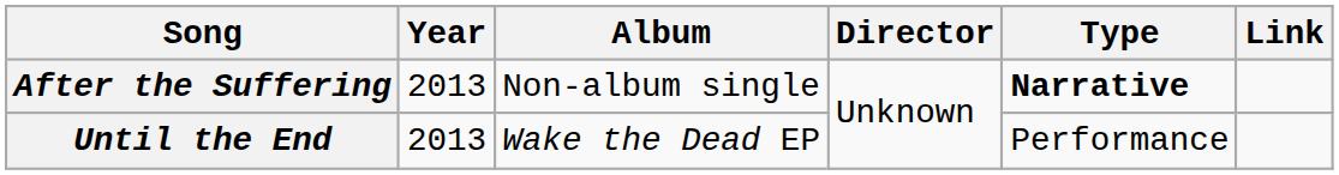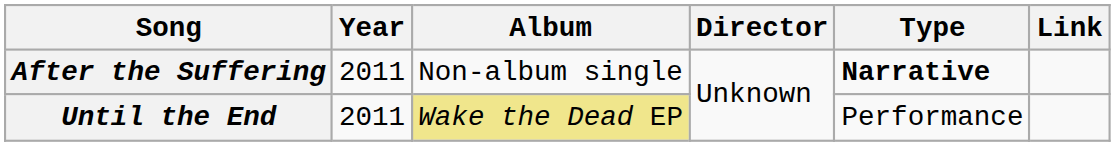 <table class="wikitable">
 <tr>
 <th>Song</th>
 <th>Year</th>
 <th>Album</th>
 <th>Director</th>
 <th>Type</th>
 <th>Link</th>
 </tr>
 <tr>
 <th><em>After the Suffering</em></th>
-<td>2013</td>
+<td>2011</td>
 <td>Non-album single</td>
 <td rowspan=2>Unknown</td>
 <td><strong>Narrative</strong></td>
 <td></td>
 </tr>
 <tr>
 <th><em>Until the End</em></th>
-<td>2013</td>
-<td><em>Wake the Dead</em> EP</td>
+<td>2011</td>
+<td style="background: khaki;"><em>Wake the Dead</em> EP</td>
 <td>Performance</td>
 <td></td>
 </tr>
 </table>
